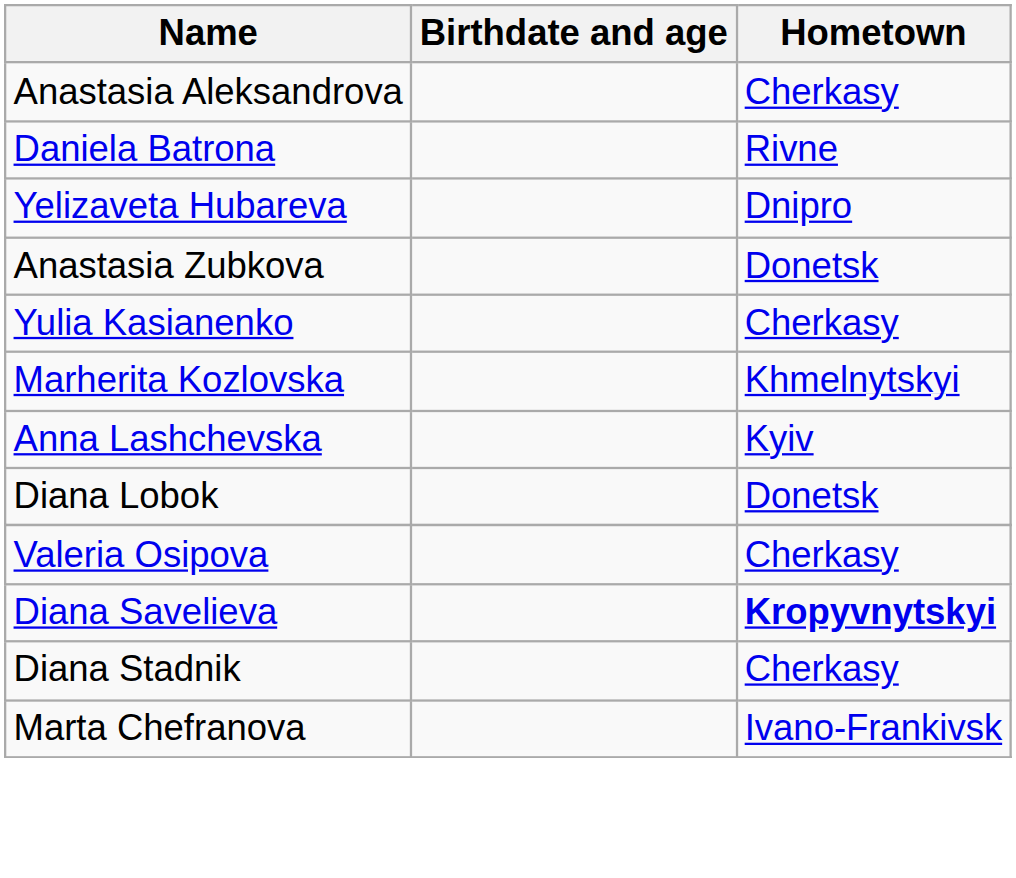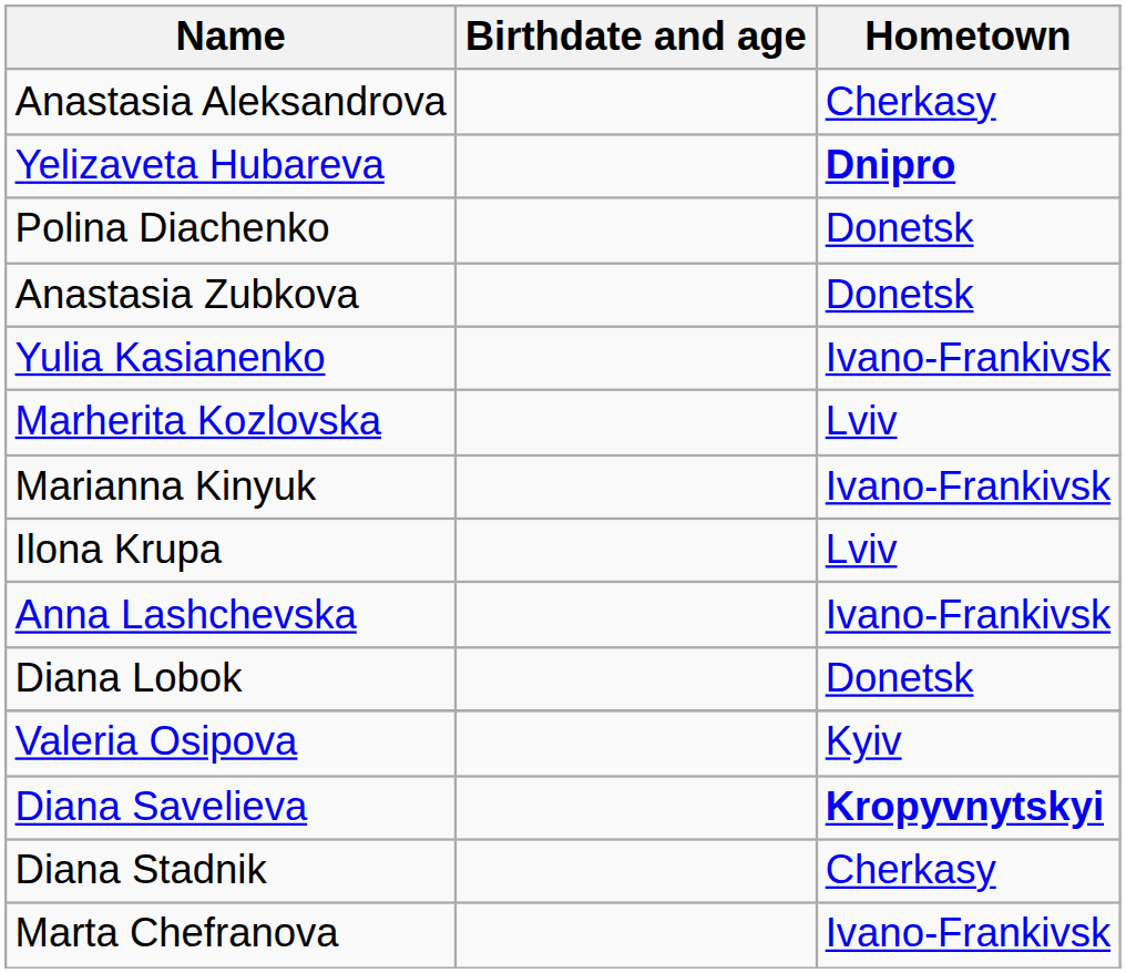 <table class="wikitable">
 <tr>
 <th>Name</th>
 <th>Birthdate and age</th>
 <th>Hometown</th>
 </tr>
 <tr>
 <td>Anastasia Aleksandrova</td>
 <td></td>
 <td><a href='#'>Cherkasy</a></td>
 </tr>
 <tr>
-<td><a href='#'>Daniela Batrona</a></td>
+<td><a href='#'>Yelizaveta Hubareva</a></td>
 <td></td>
-<td><a href='#'>Rivne</a></td>
+<td><strong><a href='#'>Dnipro</a></strong></td>
 </tr>
 <tr>
-<td><a href='#'>Yelizaveta Hubareva</a></td>
+<td>Polina Diachenko</td>
 <td></td>
-<td><a href='#'>Dnipro</a></td>
+<td><a href='#'>Donetsk</a></td>
 </tr>
 <tr>
 <td>Anastasia Zubkova</td>
 <td></td>
 <td><a href='#'>Donetsk</a></td>
 </tr>
 <tr>
 <td><a href='#'>Yulia Kasianenko</a></td>
 <td></td>
-<td><a href='#'>Cherkasy</a></td>
+<td><a href='#'>Ivano-Frankivsk</a></td>
 </tr>
 <tr>
 <td><a href='#'>Marherita Kozlovska</a></td>
 <td></td>
-<td><a href='#'>Khmelnytskyi</a></td>
+<td><a href='#'>Lviv</a></td>
+</tr>
+<tr>
+<td>Marianna Kinyuk</td>
+<td></td>
+<td><a href='#'>Ivano-Frankivsk</a></td>
+</tr>
+<tr>
+<td>Ilona Krupa</td>
+<td></td>
+<td><a href='#'>Lviv</a></td>
 </tr>
 <tr>
 <td><a href='#'>Anna Lashchevska</a></td>
 <td></td>
-<td><a href='#'>Kyiv</a></td>
+<td><a href='#'>Ivano-Frankivsk</a></td>
 </tr>
 <tr>
 <td>Diana Lobok</td>
 <td></td>
 <td><a href='#'>Donetsk</a></td>
 </tr>
 <tr>
 </tr>
 <tr>
 <td><a href='#'>Valeria Osipova</a></td>
 <td></td>
-<td><a href='#'>Cherkasy</a></td>
+<td><a href='#'>Kyiv</a></td>
 </tr>
 <tr>
 <td><a href='#'>Diana Savelieva</a></td>
 <td></td>
 <td><strong><a href='#'>Kropyvnytskyi</a></strong></td>
 </tr>
 <tr>
 <td>Diana Stadnik</td>
 <td></td>
 <td><a href='#'>Cherkasy</a></td>
 </tr>
 <tr>
 <td>Marta Chefranova</td>
 <td></td>
 <td><a href='#'>Ivano-Frankivsk</a></td>
 </tr>
 <tr>
 </tr>
 </table>
